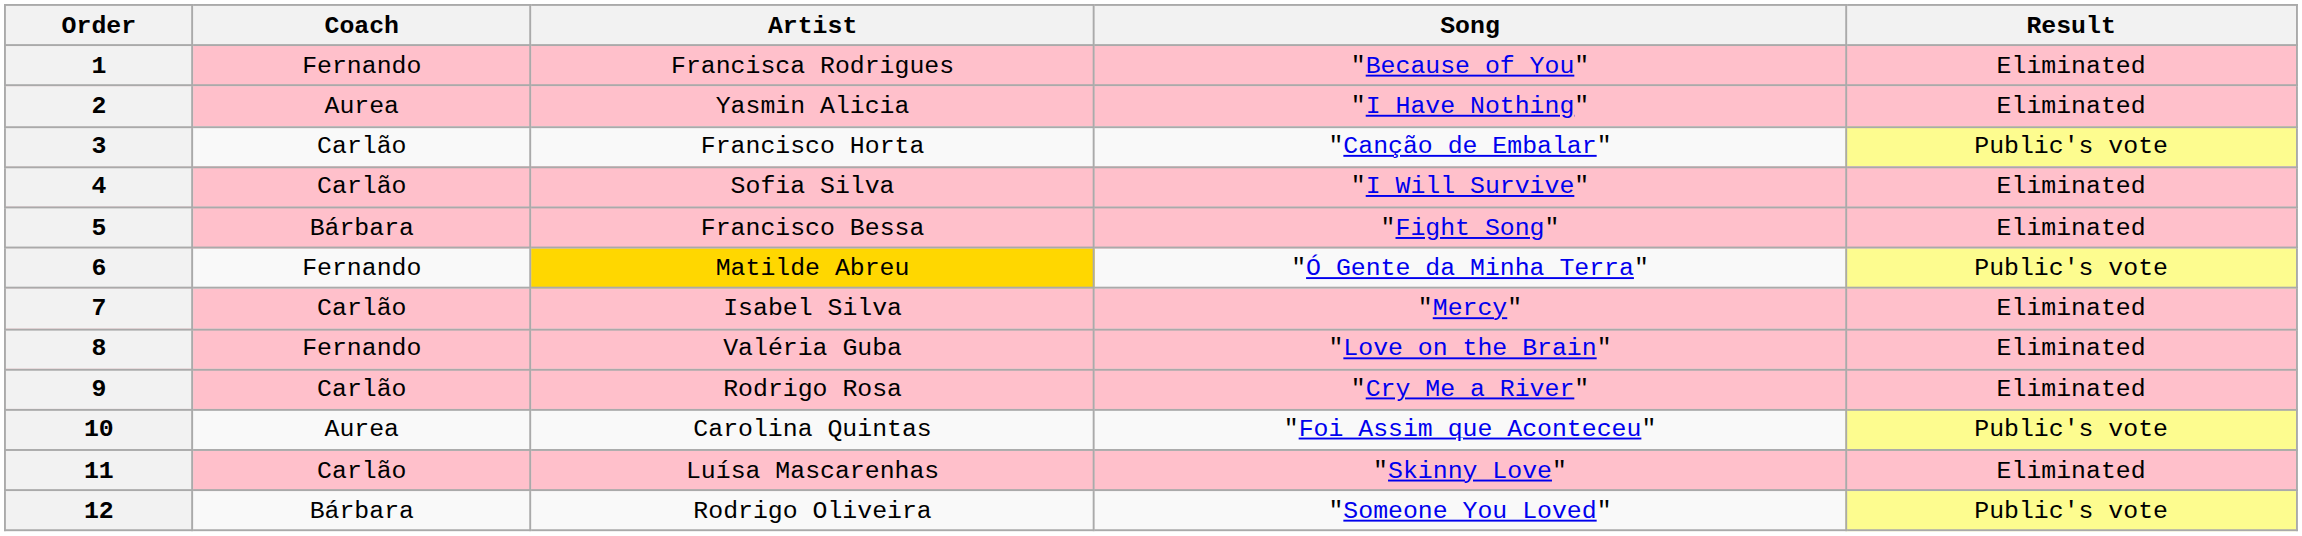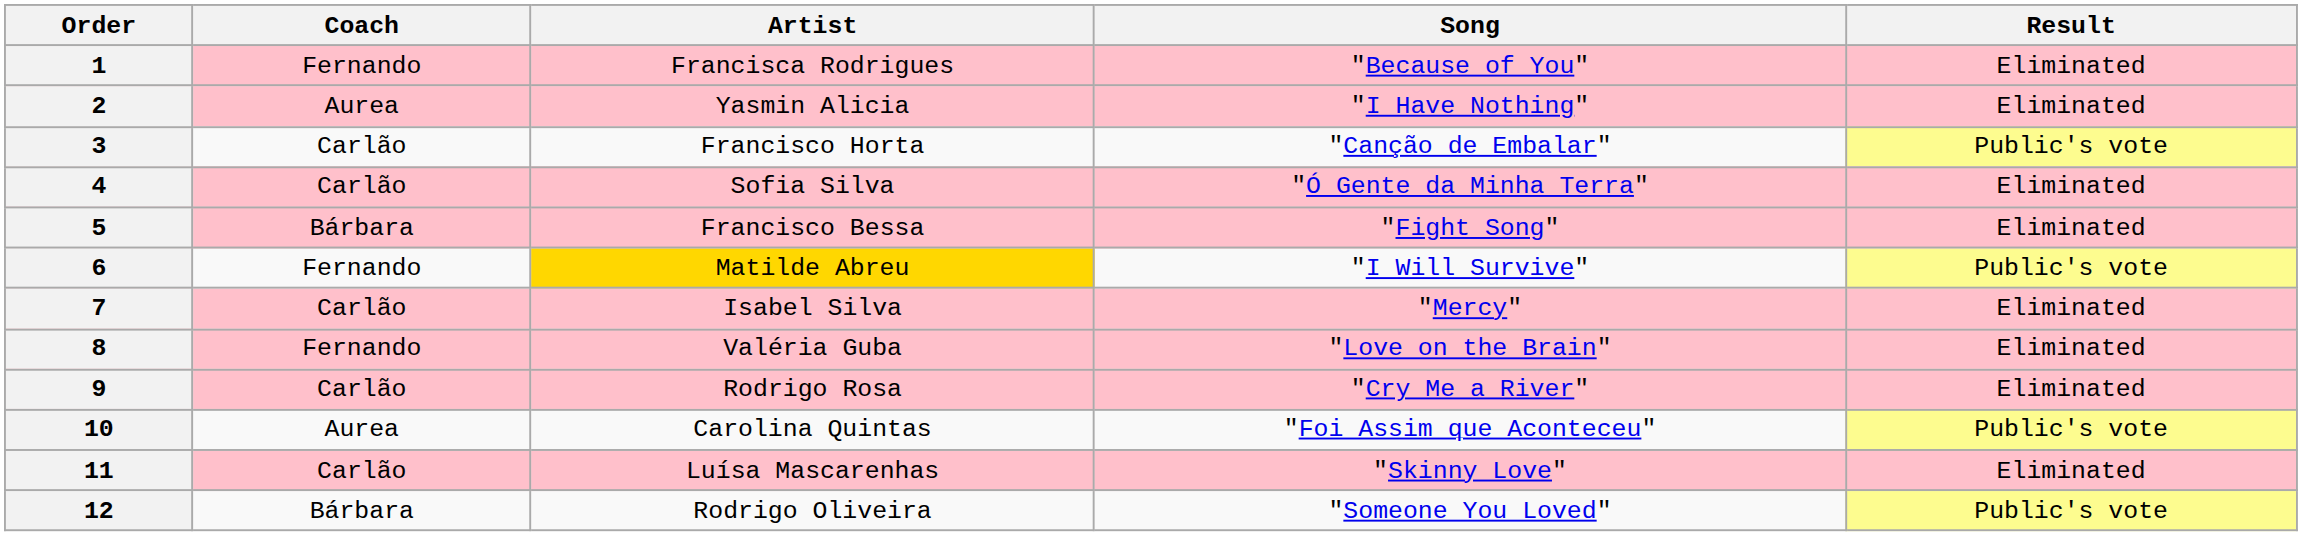 <table class="wikitable" style="text-align:center; width:95%">
 <tr>
 <th style="width:05%">Order</th>
 <th style="width:09%">Coach</th>
 <th style="width:15%">Artist</th>
 <th style="width:20%">Song</th>
 <th style="width:12%">Result</th>
 </tr>
 <tr style="background:pink">
 <th>1</th>
 <td>Fernando</td>
 <td>Francisca Rodrigues</td>
 <td>"<a href='#'>Because of You</a>"</td>
 <td>Eliminated</td>
 </tr>
 <tr style="background:pink">
 <th>2</th>
 <td>Aurea</td>
 <td>Yasmin Alicia</td>
 <td>"<a href='#'>I Have Nothing</a>"</td>
 <td>Eliminated</td>
 </tr>
 <tr>
 <th>3</th>
 <td>Carlão</td>
 <td>Francisco Horta</td>
 <td>"<a href='#'>Canção de Embalar</a>"</td>
 <td style="background:#fdfc8f">Public's vote</td>
 </tr>
 <tr style="background:pink">
 <th>4</th>
 <td>Carlão</td>
 <td>Sofia Silva</td>
-<td>"<a href='#'>I Will Survive</a>"</td>
+<td>"<a href='#'>Ó Gente da Minha Terra</a>"</td>
 <td>Eliminated</td>
 </tr>
 <tr style="background:pink">
 <th>5</th>
 <td>Bárbara</td>
 <td>Francisco Bessa</td>
 <td>"<a href='#'>Fight Song</a>"</td>
 <td>Eliminated</td>
 </tr>
 <tr>
 <th>6</th>
 <td>Fernando</td>
 <td style="background: gold;">Matilde Abreu</td>
-<td>"<a href='#'>Ó Gente da Minha Terra</a>"</td>
+<td>"<a href='#'>I Will Survive</a>"</td>
 <td style="background:#fdfc8f">Public's vote</td>
 </tr>
 <tr style="background:pink">
 <th>7</th>
 <td>Carlão</td>
 <td>Isabel Silva</td>
 <td>"<a href='#'>Mercy</a>"</td>
 <td>Eliminated</td>
 </tr>
 <tr style="background:pink">
 <th>8</th>
 <td>Fernando</td>
 <td>Valéria Guba</td>
 <td>"<a href='#'>Love on the Brain</a>"</td>
 <td>Eliminated</td>
 </tr>
 <tr style="background:pink">
 <th>9</th>
 <td>Carlão</td>
 <td>Rodrigo Rosa</td>
 <td>"<a href='#'>Cry Me a River</a>"</td>
 <td>Eliminated</td>
 </tr>
 <tr>
 <th>10</th>
 <td>Aurea</td>
 <td>Carolina Quintas</td>
 <td>"<a href='#'>Foi Assim que Aconteceu</a>"</td>
 <td style="background:#fdfc8f">Public's vote</td>
 </tr>
 <tr style="background:pink">
 <th>11</th>
 <td>Carlão</td>
 <td>Luísa Mascarenhas</td>
 <td>"<a href='#'>Skinny Love</a>"</td>
 <td>Eliminated</td>
 </tr>
 <tr>
 <th>12</th>
 <td>Bárbara</td>
 <td>Rodrigo Oliveira</td>
 <td>"<a href='#'>Someone You Loved</a>"</td>
 <td style="background:#fdfc8f">Public's vote</td>
 </tr>
 </table>
